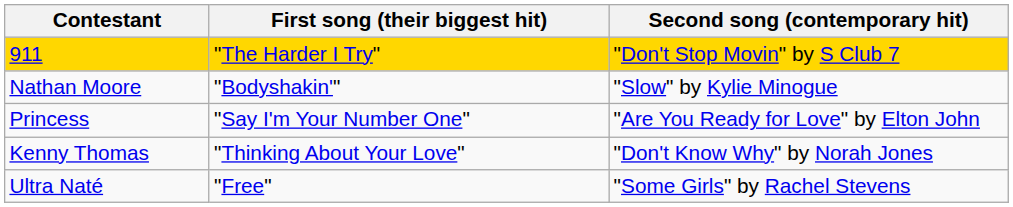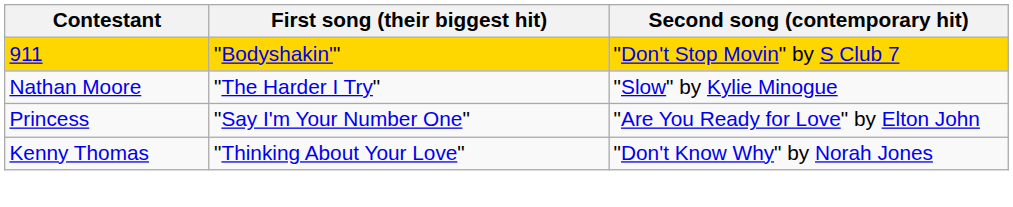 <table class="wikitable">
 <tr>
 <th style="width:150px;">Contestant</th>
 <th style="width:300px;">First song (their biggest hit)</th>
 <th style="width:300px;">Second song (contemporary hit)</th>
 </tr>
 <tr style="background:gold;">
 <td><a href='#'>911</a></td>
-<td>"<a href='#'>The Harder I Try</a>"</td>
+<td>"<a href='#'>Bodyshakin'</a>"</td>
 <td>"<a href='#'>Don't Stop Movin</a>" by <a href='#'>S Club 7</a></td>
 </tr>
 <tr>
 <td><a href='#'>Nathan Moore</a></td>
-<td>"<a href='#'>Bodyshakin'</a>"</td>
+<td>"<a href='#'>The Harder I Try</a>"</td>
 <td>"<a href='#'>Slow</a>" by <a href='#'>Kylie Minogue</a></td>
 </tr>
 <tr>
 <td><a href='#'>Princess</a></td>
 <td>"<a href='#'>Say I'm Your Number One</a>"</td>
 <td>"<a href='#'>Are You Ready for Love</a>" by <a href='#'>Elton John</a></td>
 </tr>
 <tr>
 <td><a href='#'>Kenny Thomas</a></td>
 <td>"<a href='#'>Thinking About Your Love</a>"</td>
 <td>"<a href='#'>Don't Know Why</a>" by <a href='#'>Norah Jones</a></td>
 </tr>
-<tr>
-<td><a href='#'>Ultra Naté</a></td>
-<td>"<a href='#'>Free</a>"</td>
-<td>"<a href='#'>Some Girls</a>" by <a href='#'>Rachel Stevens</a></td>
-</tr>
 </table>
